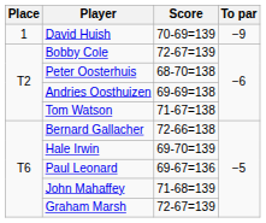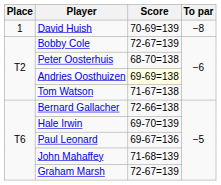 <table class="wikitable">
 <tr>
 <th>Place</th>
 <th>Player</th>
 <th>Score</th>
 <th>To par</th>
 </tr>
 <tr>
 <td align=center>1</td>
 <td> <a href='#'>David Huish</a></td>
 <td align=center>70-69=139</td>
-<td align=center>−9</td>
+<td align=center>−8</td>
 </tr>
 <tr>
 <td rowspan="4" align=center>T2</td>
 <td> <a href='#'>Bobby Cole</a></td>
 <td align=center>72-67=139</td>
 <td rowspan="4" align=center>−6</td>
 </tr>
 <tr>
 <td> <a href='#'>Peter Oosterhuis</a></td>
 <td align=center>68-70=138</td>
 </tr>
 <tr>
 <td> <a href='#'>Andries Oosthuizen</a></td>
-<td align=center>69-69=138</td>
+<td align=center style="background: lightyellow;">69-69=138</td>
 </tr>
 <tr>
 <td> <a href='#'>Tom Watson</a></td>
 <td align=center>71-67=138</td>
 </tr>
 <tr>
 <td rowspan="5" align=center>T6</td>
 <td> <a href='#'>Bernard Gallacher</a></td>
 <td align=center>72-66=138</td>
 <td rowspan="5" align=center>−5</td>
 </tr>
 <tr>
 <td> <a href='#'>Hale Irwin</a></td>
 <td align=center>69-70=139</td>
 </tr>
 <tr>
 <td> <a href='#'>Paul Leonard</a></td>
 <td align=center>69-67=136</td>
 </tr>
 <tr>
 <td> <a href='#'>John Mahaffey</a></td>
 <td align=center>71-68=139</td>
 </tr>
 <tr>
 <td> <a href='#'>Graham Marsh</a></td>
 <td align=center>72-67=139</td>
 </tr>
 </table>
